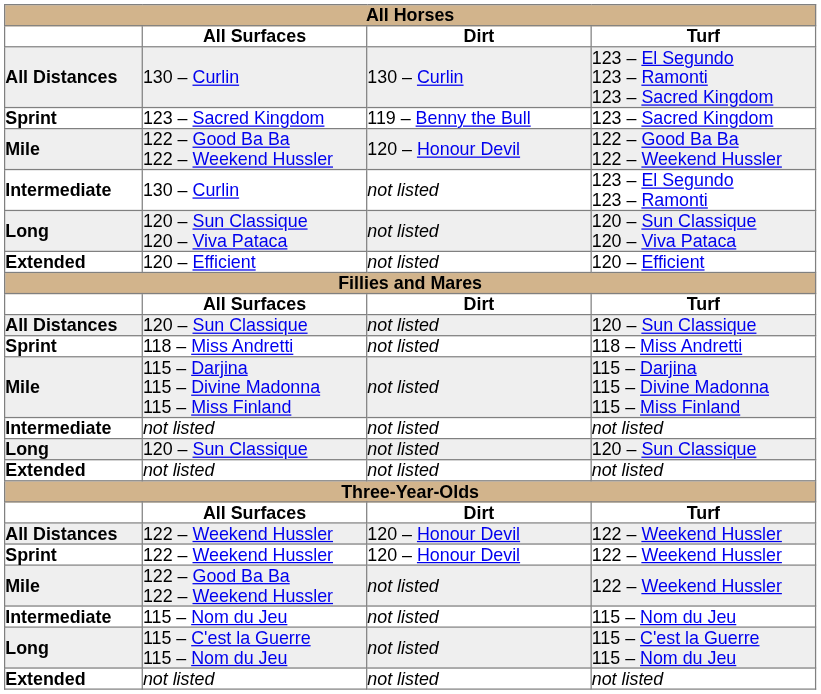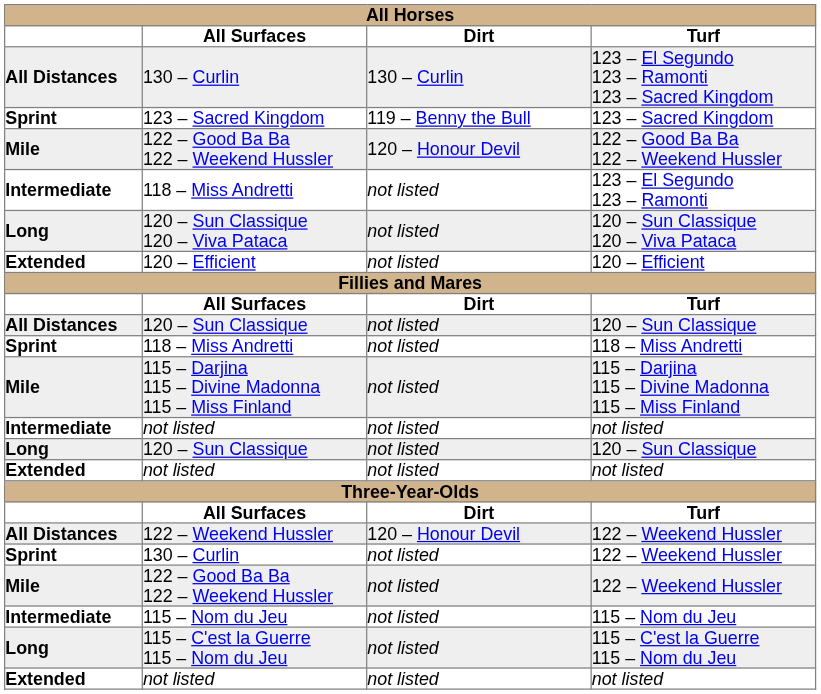 <table border="1" cellpadding="0" style="border-collapse: collapse; font-size:90%">
 <tr align="center">
 <td bgcolor="#D2B48C" colspan="4"><strong>All Horses</strong></td>
 </tr>
 <tr>
 <th width="110px"></th>
 <th width="180px">All Surfaces</th>
 <th width="180px">Dirt</th>
 <th width="180px">Turf</th>
 </tr>
 <tr bgcolor="#EFEFEF">
 <td><strong>All Distances</strong></td>
 <td>130 – <a href='#'>Curlin</a></td>
 <td>130 – <a href='#'>Curlin</a></td>
 <td>123 – <a href='#'>El Segundo</a> <br> 123 – <a href='#'>Ramonti</a> <br> 123 – <a href='#'>Sacred Kingdom</a></td>
 </tr>
 <tr>
 <td><strong>Sprint</strong></td>
 <td>123 – <a href='#'>Sacred Kingdom</a></td>
 <td>119 – <a href='#'>Benny the Bull</a></td>
 <td>123 – <a href='#'>Sacred Kingdom</a></td>
 </tr>
 <tr bgcolor="#EFEFEF">
 <td><strong>Mile</strong></td>
 <td>122 – <a href='#'>Good Ba Ba</a> <br> 122 – <a href='#'>Weekend Hussler</a></td>
 <td>120 – <a href='#'>Honour Devil</a></td>
 <td>122 – <a href='#'>Good Ba Ba</a> <br> 122 – <a href='#'>Weekend Hussler</a></td>
 </tr>
 <tr>
 <td><strong>Intermediate</strong></td>
-<td>130 – <a href='#'>Curlin</a></td>
+<td>118 – <a href='#'>Miss Andretti</a></td>
 <td><em>not listed</em></td>
 <td>123 – <a href='#'>El Segundo</a> <br> 123 – <a href='#'>Ramonti</a></td>
 </tr>
 <tr bgcolor="#EFEFEF">
 <td><strong>Long</strong></td>
 <td>120 – <a href='#'>Sun Classique</a> <br> 120 – <a href='#'>Viva Pataca</a></td>
 <td><em>not listed</em></td>
 <td>120 – <a href='#'>Sun Classique</a> <br> 120 – <a href='#'>Viva Pataca</a></td>
 </tr>
 <tr>
 <td><strong>Extended</strong></td>
 <td>120 – <a href='#'>Efficient</a></td>
 <td><em>not listed</em></td>
 <td>120 – <a href='#'>Efficient</a></td>
 </tr>
 <tr align="center">
 <td bgcolor="#D2B48C" colspan="4"><strong>Fillies and Mares</strong></td>
 </tr>
 <tr>
 <th></th>
 <th>All Surfaces</th>
 <th>Dirt</th>
 <th>Turf</th>
 </tr>
 <tr bgcolor="#EFEFEF">
 <td><strong>All Distances</strong></td>
 <td>120 – <a href='#'>Sun Classique</a></td>
 <td><em>not listed</em></td>
 <td>120 – <a href='#'>Sun Classique</a></td>
 </tr>
 <tr>
 <td><strong>Sprint</strong></td>
 <td>118 – <a href='#'>Miss Andretti</a></td>
 <td><em>not listed</em></td>
 <td>118 – <a href='#'>Miss Andretti</a></td>
 </tr>
 <tr bgcolor="#EFEFEF">
 <td><strong>Mile</strong></td>
 <td>115 – <a href='#'>Darjina</a> <br> 115 – <a href='#'>Divine Madonna</a> <br> 115 – <a href='#'>Miss Finland</a></td>
 <td><em>not listed</em></td>
 <td>115 – <a href='#'>Darjina</a> <br> 115 – <a href='#'>Divine Madonna</a> <br> 115 – <a href='#'>Miss Finland</a></td>
 </tr>
 <tr>
 <td><strong>Intermediate</strong></td>
 <td><em>not listed</em></td>
 <td><em>not listed</em></td>
 <td><em>not listed</em></td>
 </tr>
 <tr bgcolor="#EFEFEF">
 <td><strong>Long</strong></td>
 <td>120 – <a href='#'>Sun Classique</a></td>
 <td><em>not listed</em></td>
 <td>120 – <a href='#'>Sun Classique</a></td>
 </tr>
 <tr>
 <td><strong>Extended</strong></td>
 <td><em>not listed</em></td>
 <td><em>not listed</em></td>
 <td><em>not listed</em></td>
 </tr>
 <tr align="center">
 <td bgcolor="#D2B48C" colspan="4"><strong>Three-Year-Olds</strong></td>
 </tr>
 <tr>
 <th></th>
 <th>All Surfaces</th>
 <th>Dirt</th>
 <th>Turf</th>
 </tr>
 <tr bgcolor="#EFEFEF">
 <td><strong>All Distances</strong></td>
 <td>122 – <a href='#'>Weekend Hussler</a></td>
 <td>120 – <a href='#'>Honour Devil</a></td>
 <td>122 – <a href='#'>Weekend Hussler</a></td>
 </tr>
 <tr>
 <td><strong>Sprint</strong></td>
-<td>122 – <a href='#'>Weekend Hussler</a></td>
-<td>120 – <a href='#'>Honour Devil</a></td>
+<td>130 – <a href='#'>Curlin</a></td>
+<td><em>not listed</em></td>
 <td>122 – <a href='#'>Weekend Hussler</a></td>
 </tr>
 <tr bgcolor="#EFEFEF">
 <td><strong>Mile</strong></td>
 <td>122 – <a href='#'>Good Ba Ba</a> <br> 122 – <a href='#'>Weekend Hussler</a></td>
 <td><em>not listed</em></td>
 <td>122 – <a href='#'>Weekend Hussler</a></td>
 </tr>
 <tr>
 <td><strong>Intermediate</strong></td>
 <td>115 – <a href='#'>Nom du Jeu</a></td>
 <td><em>not listed</em></td>
 <td>115 – <a href='#'>Nom du Jeu</a></td>
 </tr>
 <tr bgcolor="#EFEFEF">
 <td><strong>Long</strong></td>
 <td>115 – <a href='#'>C'est la Guerre</a> <br> 115 – <a href='#'>Nom du Jeu</a></td>
 <td><em>not listed</em></td>
 <td>115 – <a href='#'>C'est la Guerre</a> <br> 115 – <a href='#'>Nom du Jeu</a></td>
 </tr>
 <tr>
 <td><strong>Extended</strong></td>
 <td><em>not listed</em></td>
 <td><em>not listed</em></td>
 <td><em>not listed</em></td>
 </tr>
 </table>
